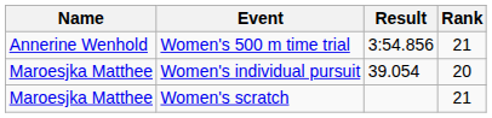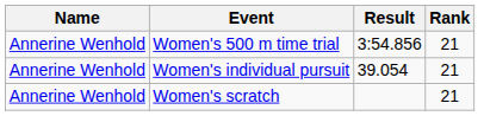 <table class="wikitable sortable">
 <tr>
 <th>Name</th>
 <th>Event</th>
 <th>Result</th>
 <th>Rank</th>
 </tr>
 <tr>
 <td><a href='#'>Annerine Wenhold</a></td>
 <td><a href='#'>Women's 500 m time trial</a></td>
 <td>3:54.856</td>
 <td align=center>21</td>
 </tr>
 <tr>
-<td><a href='#'>Maroesjka Matthee</a></td>
+<td><a href='#'>Annerine Wenhold</a></td>
 <td><a href='#'>Women's individual pursuit</a></td>
 <td>39.054</td>
-<td align=center>20</td>
+<td align=center>21</td>
 </tr>
 <tr>
-<td><a href='#'>Maroesjka Matthee</a></td>
+<td><a href='#'>Annerine Wenhold</a></td>
 <td><a href='#'>Women's scratch</a></td>
 <td></td>
 <td align=center>21</td>
 </tr>
 </table>
